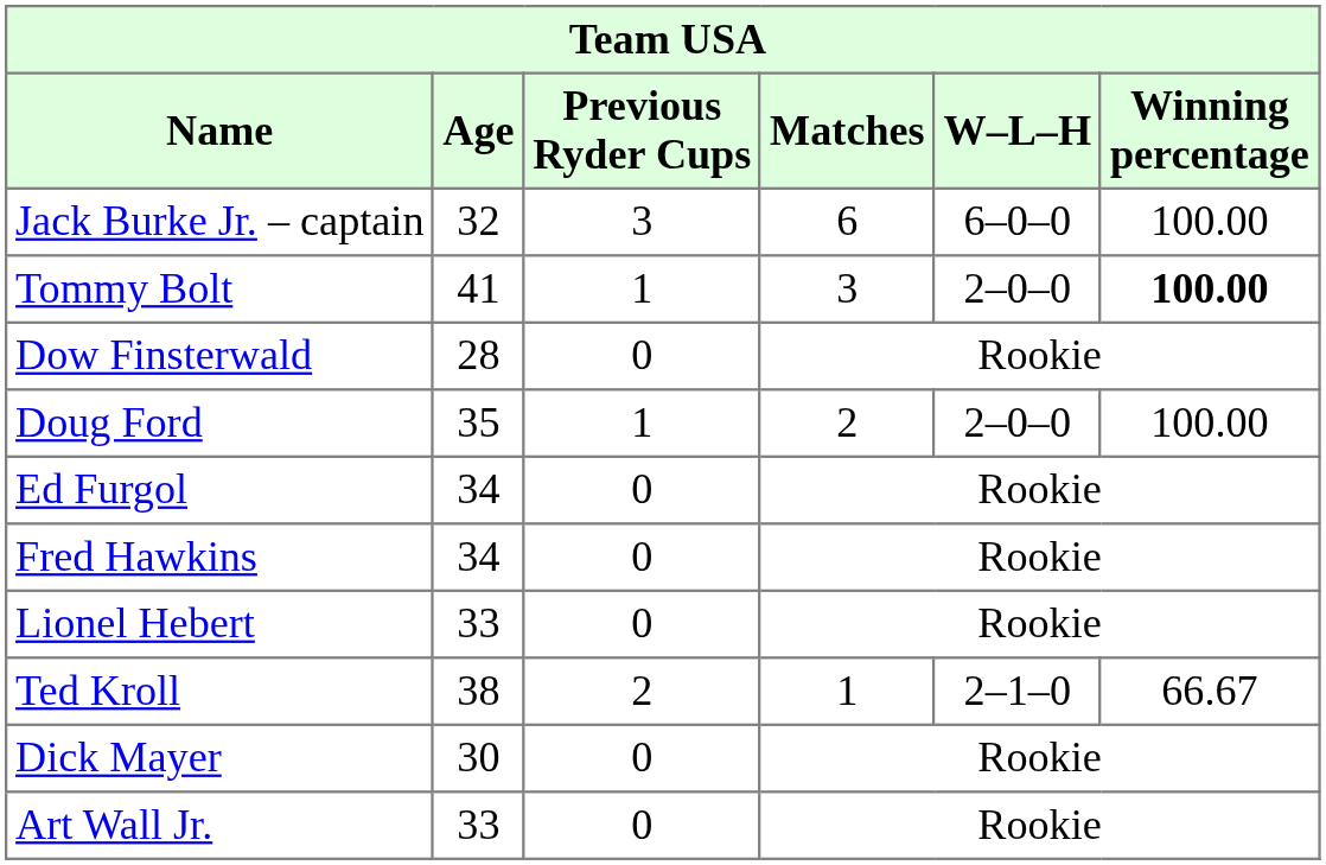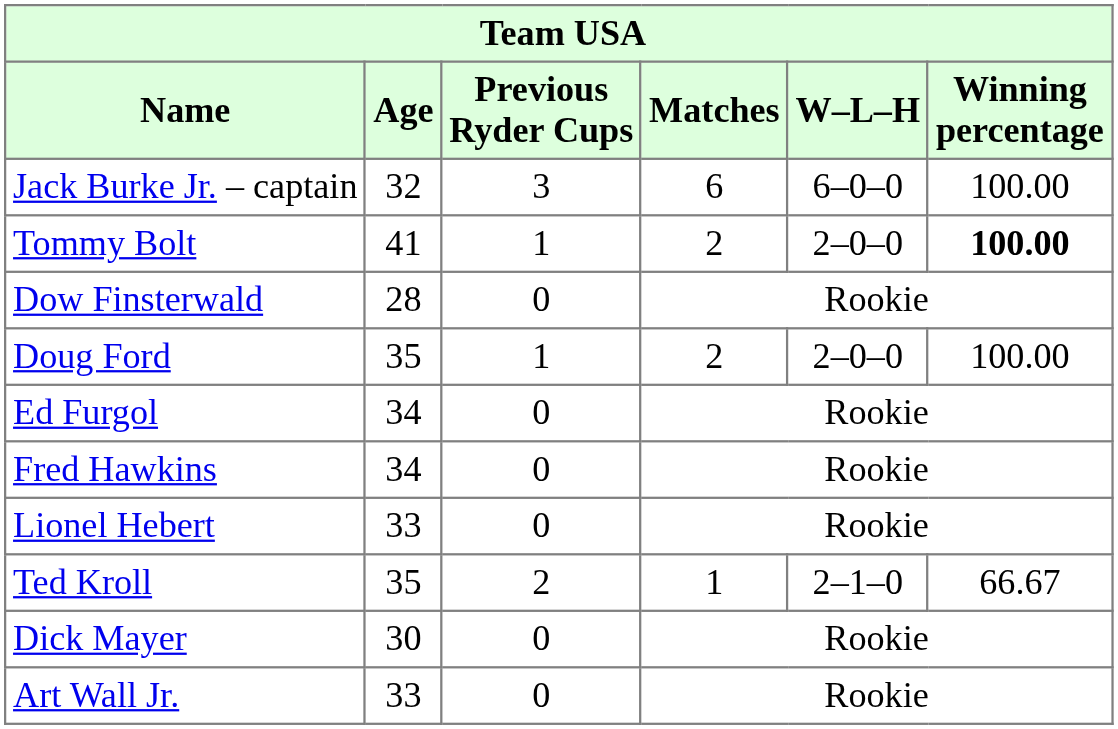 <table border="1" cellpadding="3" style="border-collapse: collapse;text-align:center">
 <tr style="background:#dfd;">
 <td colspan="6"> <strong>Team USA</strong></td>
 </tr>
 <tr style="background:#dfd;">
 <th>Name</th>
 <th>Age</th>
 <th>Previous<br>Ryder Cups</th>
 <th>Matches</th>
 <th>W–L–H</th>
 <th>Winning<br>percentage</th>
 </tr>
 <tr>
 <td align=left><a href='#'>Jack Burke Jr.</a> – captain</td>
 <td>32</td>
 <td>3</td>
 <td>6</td>
 <td>6–0–0</td>
 <td>100.00</td>
 </tr>
 <tr>
 <td align=left><a href='#'>Tommy Bolt</a></td>
 <td>41</td>
 <td>1</td>
-<td>3</td>
+<td>2</td>
 <td>2–0–0</td>
 <td><strong>100.00</strong></td>
 </tr>
 <tr>
 <td align=left><a href='#'>Dow Finsterwald</a></td>
 <td>28</td>
 <td>0</td>
 <td colspan="3">Rookie</td>
 </tr>
 <tr>
 <td align=left><a href='#'>Doug Ford</a></td>
 <td>35</td>
 <td>1</td>
 <td>2</td>
 <td>2–0–0</td>
 <td>100.00</td>
 </tr>
 <tr>
 <td align=left><a href='#'>Ed Furgol</a></td>
 <td>34</td>
 <td>0</td>
 <td colspan="3">Rookie</td>
 </tr>
 <tr>
 <td align=left><a href='#'>Fred Hawkins</a></td>
 <td>34</td>
 <td>0</td>
 <td colspan="3">Rookie</td>
 </tr>
 <tr>
 <td align=left><a href='#'>Lionel Hebert</a></td>
 <td>33</td>
 <td>0</td>
 <td colspan="3">Rookie</td>
 </tr>
 <tr>
 <td align=left><a href='#'>Ted Kroll</a></td>
-<td>38</td>
+<td>35</td>
 <td>2</td>
 <td>1</td>
 <td>2–1–0</td>
 <td>66.67</td>
 </tr>
 <tr>
 <td align=left><a href='#'>Dick Mayer</a></td>
 <td>30</td>
 <td>0</td>
 <td colspan="3">Rookie</td>
 </tr>
 <tr>
 <td align=left><a href='#'>Art Wall Jr.</a></td>
 <td>33</td>
 <td>0</td>
 <td colspan="3">Rookie</td>
 </tr>
 </table>
